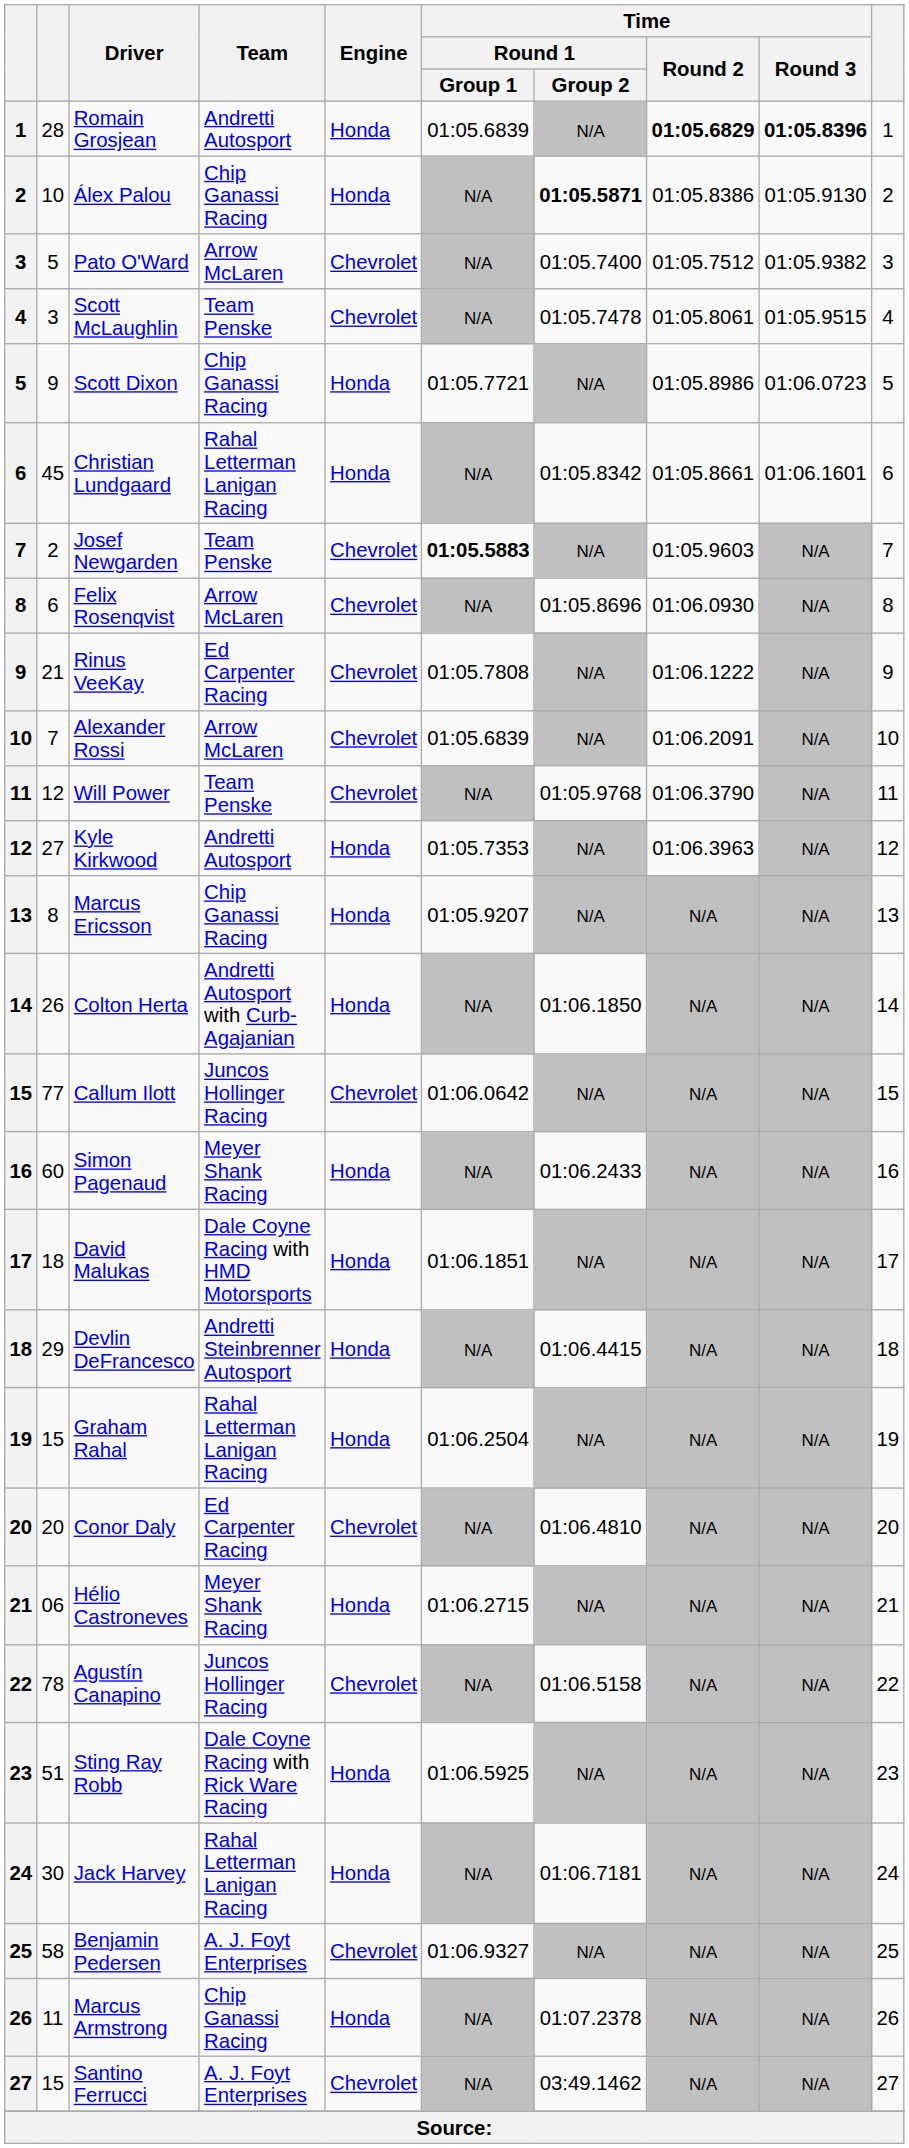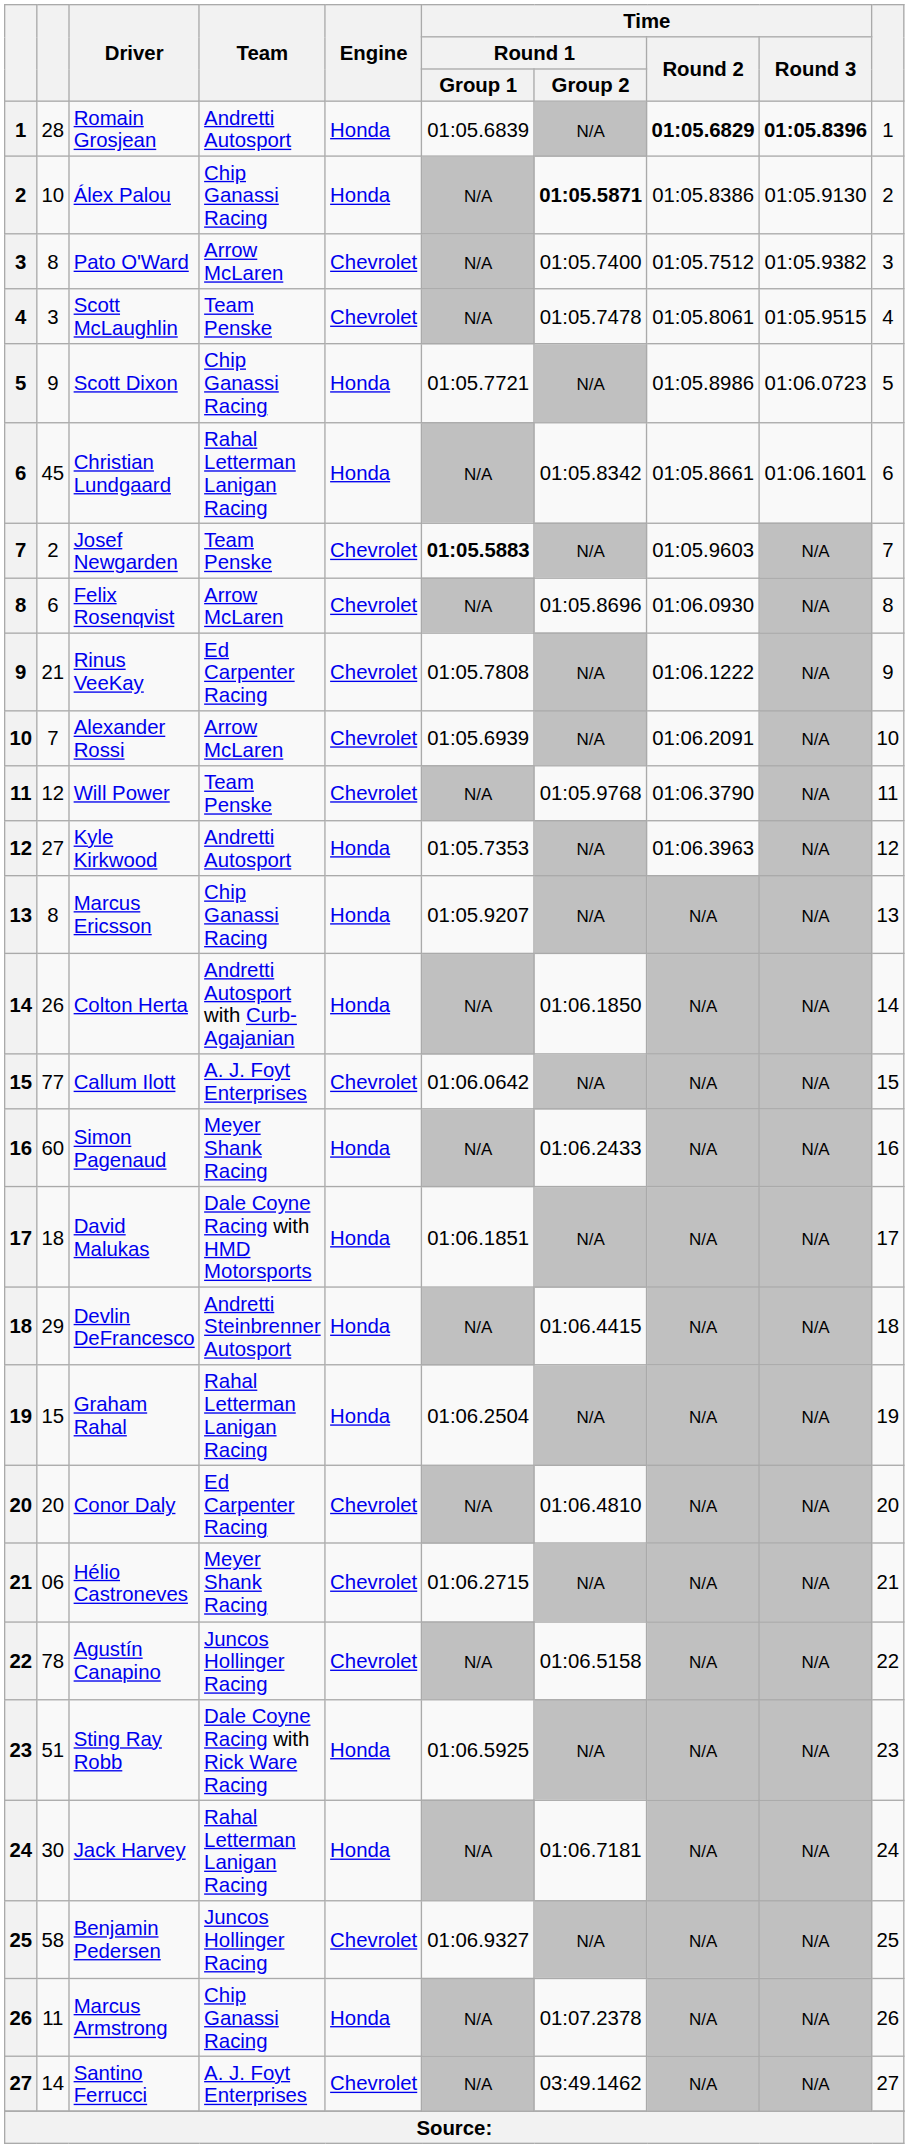 <table class="wikitable sortable" style="font-size: 95%;">
 <tr>
 <th rowspan="3"></th>
 <th rowspan="3"></th>
 <th rowspan="3">Driver</th>
 <th rowspan="3">Team</th>
 <th rowspan="3">Engine</th>
 <th colspan="4">Time</th>
 <th rowspan="3"></th>
 </tr>
 <tr>
 <th scope="col" colspan="2">Round 1</th>
 <th scope="col" rowspan="2">Round 2</th>
 <th scope="col" rowspan="2">Round 3</th>
 </tr>
 <tr>
 <th scope="col">Group 1</th>
 <th scope="col">Group 2</th>
 </tr>
 <tr>
 <th>1</th>
 <td align="center">28</td>
 <td> <a href='#'>Romain Grosjean</a></td>
 <td><a href='#'>Andretti Autosport</a></td>
 <td><a href='#'>Honda</a></td>
 <td align="center">01:05.6839</td>
 <td style="background: silver" align="center" data-sort-value="2"><small>N/A</small></td>
 <td align="center"><strong>01:05.6829</strong></td>
 <td align="center"><strong>01:05.8396</strong></td>
 <td align="center">1</td>
 </tr>
 <tr>
 <th>2</th>
 <td align="center">10</td>
 <td> <a href='#'>Álex Palou</a> <strong></strong></td>
 <td><a href='#'>Chip Ganassi Racing</a></td>
 <td><a href='#'>Honda</a></td>
 <td style="background: silver" align="center" data-sort-value="3"><small>N/A</small></td>
 <td align="center"><strong>01:05.5871</strong></td>
 <td align="center">01:05.8386</td>
 <td align="center">01:05.9130</td>
 <td align="center">2</td>
 </tr>
 <tr>
 <th>3</th>
-<td align="center">5</td>
+<td align="center">8</td>
 <td> <a href='#'>Pato O'Ward</a> <strong></strong></td>
 <td><a href='#'>Arrow McLaren</a></td>
 <td><a href='#'>Chevrolet</a></td>
 <td style="background: silver" align="center" data-sort-value="4"><small>N/A</small></td>
 <td align="center">01:05.7400</td>
 <td align="center">01:05.7512</td>
 <td align="center">01:05.9382</td>
 <td align="center">3</td>
 </tr>
 <tr>
 <th>4</th>
 <td align="center">3</td>
 <td> <a href='#'>Scott McLaughlin</a></td>
 <td><a href='#'>Team Penske</a></td>
 <td><a href='#'>Chevrolet</a></td>
 <td style="background: silver" align="center" data-sort-value="5"><small>N/A</small></td>
 <td align="center">01:05.7478</td>
 <td align="center">01:05.8061</td>
 <td align="center">01:05.9515</td>
 <td align="center">4</td>
 </tr>
 <tr>
 <th>5</th>
 <td align="center">9</td>
 <td> <a href='#'>Scott Dixon</a></td>
 <td><a href='#'>Chip Ganassi Racing</a></td>
 <td><a href='#'>Honda</a></td>
 <td align="center">01:05.7721</td>
 <td style="background: silver" align="center" data-sort-value="6"><small>N/A</small></td>
 <td align="center">01:05.8986</td>
 <td align="center">01:06.0723</td>
 <td align="center">5</td>
 </tr>
 <tr>
 <th>6</th>
 <td align="center">45</td>
 <td> <a href='#'>Christian Lundgaard</a></td>
 <td><a href='#'>Rahal Letterman Lanigan Racing</a></td>
 <td><a href='#'>Honda</a></td>
 <td style="background: silver" align="center" data-sort-value="7"><small>N/A</small></td>
 <td align="center">01:05.8342</td>
 <td align="center">01:05.8661</td>
 <td align="center">01:06.1601</td>
 <td align="center">6</td>
 </tr>
 <tr>
 <th>7</th>
 <td align="center">2</td>
 <td> <a href='#'>Josef Newgarden</a> <strong></strong></td>
 <td><a href='#'>Team Penske</a></td>
 <td><a href='#'>Chevrolet</a></td>
 <td align="center"><strong>01:05.5883</strong></td>
 <td style="background: silver" align="center" data-sort-value="8"><small>N/A</small></td>
 <td align="center">01:05.9603</td>
 <td style="background: silver" align="center" data-sort-value="8"><small>N/A</small></td>
 <td align="center">7</td>
 </tr>
 <tr>
 <th>8</th>
 <td align="center">6</td>
 <td> <a href='#'>Felix Rosenqvist</a></td>
 <td><a href='#'>Arrow McLaren</a></td>
 <td><a href='#'>Chevrolet</a></td>
 <td style="background: silver" align="center" data-sort-value="9"><small>N/A</small></td>
 <td align="center">01:05.8696</td>
 <td align="center">01:06.0930</td>
 <td style="background: silver" align="center" data-sort-value="9"><small>N/A</small></td>
 <td align="center">8</td>
 </tr>
 <tr>
 <th>9</th>
 <td align="center">21</td>
 <td> <a href='#'>Rinus VeeKay</a></td>
 <td><a href='#'>Ed Carpenter Racing</a></td>
 <td><a href='#'>Chevrolet</a></td>
 <td align="center">01:05.7808</td>
 <td style="background: silver" align="center" data-sort-value="10"><small>N/A</small></td>
 <td align="center">01:06.1222</td>
 <td style="background: silver" align="center" data-sort-value="10"><small>N/A</small></td>
 <td align="center">9</td>
 </tr>
 <tr>
 <th>10</th>
 <td align="center">7</td>
 <td> <a href='#'>Alexander Rossi</a></td>
 <td><a href='#'>Arrow McLaren</a></td>
 <td><a href='#'>Chevrolet</a></td>
-<td align="center">01:05.6839</td>
+<td align="center">01:05.6939</td>
 <td style="background: silver" align="center" data-sort-value="11"><small>N/A</small></td>
 <td align="center">01:06.2091</td>
 <td style="background: silver" align="center" data-sort-value="11"><small>N/A</small></td>
 <td align="center">10</td>
 </tr>
 <tr>
 <th>11</th>
 <td align="center">12</td>
 <td> <a href='#'>Will Power</a> <strong></strong></td>
 <td><a href='#'>Team Penske</a></td>
 <td><a href='#'>Chevrolet</a></td>
 <td style="background: silver" align="center" data-sort-value="12"><small>N/A</small></td>
 <td align="center">01:05.9768</td>
 <td align="center">01:06.3790</td>
 <td style="background: silver" align="center" data-sort-value="12"><small>N/A</small></td>
 <td align="center">11</td>
 </tr>
 <tr>
 <th>12</th>
 <td align="center">27</td>
 <td> <a href='#'>Kyle Kirkwood</a></td>
 <td><a href='#'>Andretti Autosport</a></td>
 <td><a href='#'>Honda</a></td>
 <td align="center">01:05.7353</td>
 <td style="background: silver" align="center" data-sort-value="13"><small>N/A</small></td>
 <td align="center">01:06.3963</td>
 <td style="background: silver" align="center" data-sort-value="13"><small>N/A</small></td>
 <td align="center">12</td>
 </tr>
 <tr>
 <th>13</th>
 <td align="center">8</td>
 <td> <a href='#'>Marcus Ericsson</a></td>
 <td><a href='#'>Chip Ganassi Racing</a></td>
 <td><a href='#'>Honda</a></td>
 <td align="center">01:05.9207</td>
 <td style="background: silver" align="center" data-sort-value="14"><small>N/A</small></td>
 <td style="background: silver" align="center" data-sort-value="14"><small>N/A</small></td>
 <td style="background: silver" align="center" data-sort-value="14"><small>N/A</small></td>
 <td align="center">13</td>
 </tr>
 <tr>
 <th>14</th>
 <td align="center">26</td>
 <td> <a href='#'>Colton Herta</a></td>
 <td><a href='#'>Andretti Autosport</a> with <a href='#'>Curb-Agajanian</a></td>
 <td><a href='#'>Honda</a></td>
 <td style="background: silver" align="center" data-sort-value="15"><small>N/A</small></td>
 <td align="center">01:06.1850</td>
 <td style="background: silver" align="center" data-sort-value="15"><small>N/A</small></td>
 <td style="background: silver" align="center" data-sort-value="15"><small>N/A</small></td>
 <td align="center">14</td>
 </tr>
 <tr>
 <th>15</th>
 <td align="center">77</td>
 <td> <a href='#'>Callum Ilott</a></td>
-<td><a href='#'>Juncos Hollinger Racing</a></td>
+<td><a href='#'>A. J. Foyt Enterprises</a></td>
 <td><a href='#'>Chevrolet</a></td>
 <td align="center">01:06.0642</td>
 <td style="background: silver" align="center" data-sort-value="16"><small>N/A</small></td>
 <td style="background: silver" align="center" data-sort-value="16"><small>N/A</small></td>
 <td style="background: silver" align="center" data-sort-value="16"><small>N/A</small></td>
 <td align="center">15</td>
 </tr>
 <tr>
 <th>16</th>
 <td align="center">60</td>
 <td> <a href='#'>Simon Pagenaud</a> <strong></strong></td>
 <td><a href='#'>Meyer Shank Racing</a></td>
 <td><a href='#'>Honda</a></td>
 <td style="background: silver" align="center" data-sort-value="17"><small>N/A</small></td>
 <td align="center">01:06.2433</td>
 <td style="background: silver" align="center" data-sort-value="17"><small>N/A</small></td>
 <td style="background: silver" align="center" data-sort-value="17"><small>N/A</small></td>
 <td align="center">16</td>
 </tr>
 <tr>
 <th>17</th>
 <td align="center">18</td>
 <td> <a href='#'>David Malukas</a></td>
 <td><a href='#'>Dale Coyne Racing</a> with <a href='#'>HMD Motorsports</a></td>
 <td><a href='#'>Honda</a></td>
 <td align="center">01:06.1851</td>
 <td style="background: silver" align="center" data-sort-value="18"><small>N/A</small></td>
 <td style="background: silver" align="center" data-sort-value="18"><small>N/A</small></td>
 <td style="background: silver" align="center" data-sort-value="18"><small>N/A</small></td>
 <td align="center">17</td>
 </tr>
 <tr>
 <th>18</th>
 <td align="center">29</td>
 <td> <a href='#'>Devlin DeFrancesco</a></td>
 <td><a href='#'>Andretti Steinbrenner Autosport</a></td>
 <td><a href='#'>Honda</a></td>
 <td style="background: silver" align="center" data-sort-value="19"><small>N/A</small></td>
 <td align="center">01:06.4415</td>
 <td style="background: silver" align="center" data-sort-value="19"><small>N/A</small></td>
 <td style="background: silver" align="center" data-sort-value="19"><small>N/A</small></td>
 <td align="center">18</td>
 </tr>
 <tr>
 <th>19</th>
 <td align="center">15</td>
 <td> <a href='#'>Graham Rahal</a></td>
 <td><a href='#'>Rahal Letterman Lanigan Racing</a></td>
 <td><a href='#'>Honda</a></td>
 <td align="center">01:06.2504</td>
 <td style="background: silver" align="center" data-sort-value="20"><small>N/A</small></td>
 <td style="background: silver" align="center" data-sort-value="20"><small>N/A</small></td>
 <td style="background: silver" align="center" data-sort-value="20"><small>N/A</small></td>
 <td align="center">19</td>
 </tr>
 <tr>
 <th>20</th>
 <td align="center">20</td>
 <td> <a href='#'>Conor Daly</a></td>
 <td><a href='#'>Ed Carpenter Racing</a></td>
 <td><a href='#'>Chevrolet</a></td>
 <td style="background: silver" align="center" data-sort-value="21"><small>N/A</small></td>
 <td align="center">01:06.4810</td>
 <td style="background: silver" align="center" data-sort-value="21"><small>N/A</small></td>
 <td style="background: silver" align="center" data-sort-value="21"><small>N/A</small></td>
 <td align="center">20</td>
 </tr>
 <tr>
 <th>21</th>
 <td align="center">06</td>
 <td> <a href='#'>Hélio Castroneves</a> <strong></strong></td>
 <td><a href='#'>Meyer Shank Racing</a></td>
-<td><a href='#'>Honda</a></td>
+<td><a href='#'>Chevrolet</a></td>
 <td align="center">01:06.2715</td>
 <td style="background: silver" align="center" data-sort-value="22"><small>N/A</small></td>
 <td style="background: silver" align="center" data-sort-value="22"><small>N/A</small></td>
 <td style="background: silver" align="center" data-sort-value="22"><small>N/A</small></td>
 <td align="center">21</td>
 </tr>
 <tr>
 <th>22</th>
 <td align="center">78</td>
 <td> <a href='#'>Agustín Canapino</a> <strong></strong></td>
 <td><a href='#'>Juncos Hollinger Racing</a></td>
 <td><a href='#'>Chevrolet</a></td>
 <td style="background: silver" align="center" data-sort-value="23"><small>N/A</small></td>
 <td align="center">01:06.5158</td>
 <td style="background: silver" align="center" data-sort-value="23"><small>N/A</small></td>
 <td style="background: silver" align="center" data-sort-value="23"><small>N/A</small></td>
 <td align="center">22</td>
 </tr>
 <tr>
 <th>23</th>
 <td align="center">51</td>
 <td> <a href='#'>Sting Ray Robb</a> <strong></strong></td>
 <td><a href='#'>Dale Coyne Racing</a> with <a href='#'>Rick Ware Racing</a></td>
 <td><a href='#'>Honda</a></td>
 <td align="center">01:06.5925</td>
 <td style="background: silver" align="center" data-sort-value="24"><small>N/A</small></td>
 <td style="background: silver" align="center" data-sort-value="24"><small>N/A</small></td>
 <td style="background: silver" align="center" data-sort-value="24"><small>N/A</small></td>
 <td align="center">23</td>
 </tr>
 <tr>
 <th>24</th>
 <td align="center">30</td>
 <td> <a href='#'>Jack Harvey</a></td>
 <td><a href='#'>Rahal Letterman Lanigan Racing</a></td>
 <td><a href='#'>Honda</a></td>
 <td style="background: silver" align="center" data-sort-value="25"><small>N/A</small></td>
 <td align="center">01:06.7181</td>
 <td style="background: silver" align="center" data-sort-value="25"><small>N/A</small></td>
 <td style="background: silver" align="center" data-sort-value="25"><small>N/A</small></td>
 <td align="center">24</td>
 </tr>
 <tr>
 <th>25</th>
 <td align="center">58</td>
 <td> <a href='#'>Benjamin Pedersen</a> <strong></strong></td>
-<td><a href='#'>A. J. Foyt Enterprises</a></td>
+<td><a href='#'>Juncos Hollinger Racing</a></td>
 <td><a href='#'>Chevrolet</a></td>
 <td align="center">01:06.9327</td>
 <td style="background: silver" align="center" data-sort-value="26"><small>N/A</small></td>
 <td style="background: silver" align="center" data-sort-value="26"><small>N/A</small></td>
 <td style="background: silver" align="center" data-sort-value="26"><small>N/A</small></td>
 <td align="center">25</td>
 </tr>
 <tr>
 <th>26</th>
 <td align="center">11</td>
 <td> <a href='#'>Marcus Armstrong</a> <strong></strong></td>
 <td><a href='#'>Chip Ganassi Racing</a></td>
 <td><a href='#'>Honda</a></td>
 <td style="background: silver" align="center" data-sort-value="27"><small>N/A</small></td>
 <td align="center">01:07.2378</td>
 <td style="background: silver" align="center" data-sort-value="27"><small>N/A</small></td>
 <td style="background: silver" align="center" data-sort-value="27"><small>N/A</small></td>
 <td align="center">26</td>
 </tr>
 <tr>
 <th>27</th>
-<td align="center">15</td>
+<td align="center">14</td>
 <td> <a href='#'>Santino Ferrucci</a></td>
 <td><a href='#'>A. J. Foyt Enterprises</a></td>
 <td><a href='#'>Chevrolet</a></td>
 <td style="background: silver" align="center" data-sort-value="28"><small>N/A</small></td>
 <td align="center">03:49.1462</td>
 <td style="background: silver" align="center" data-sort-value="28"><small>N/A</small></td>
 <td style="background: silver" align="center" data-sort-value="28"><small>N/A</small></td>
 <td align="center">27</td>
 </tr>
 <tr>
 </tr>
 <tr class="sortbottom">
 <th colspan="10">Source:</th>
 </tr>
 </table>
